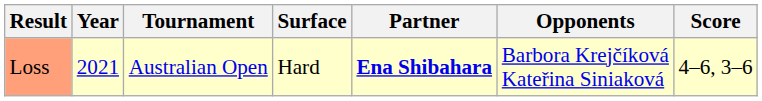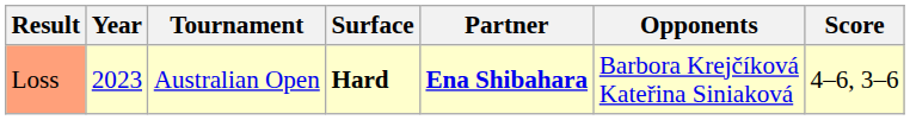 <table class="sortable wikitable">
 <tr>
 <th>Result</th>
 <th>Year</th>
 <th>Tournament</th>
 <th>Surface</th>
 <th>Partner</th>
 <th>Opponents</th>
 <th class="unsortable">Score</th>
 </tr>
 <tr style="background:#ffc;">
 <td style="background:#ffa07a;">Loss</td>
-<td><a href='#'>2021</a></td>
+<td><a href='#'>2023</a></td>
 <td><a href='#'>Australian Open</a></td>
-<td>Hard</td>
+<td><strong>Hard</strong></td>
 <td><strong> <a href='#'>Ena Shibahara</a></strong></td>
 <td> <a href='#'>Barbora Krejčíková</a> <br>  <a href='#'>Kateřina Siniaková</a></td>
 <td>4–6, 3–6</td>
 </tr>
 </table>
